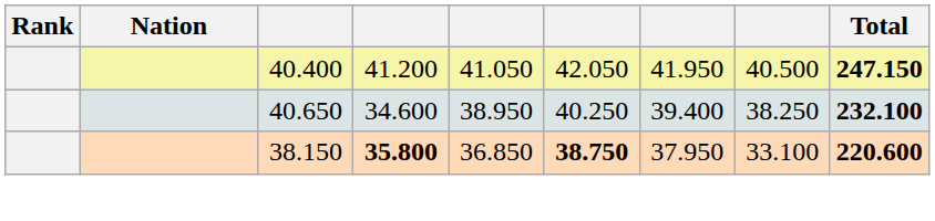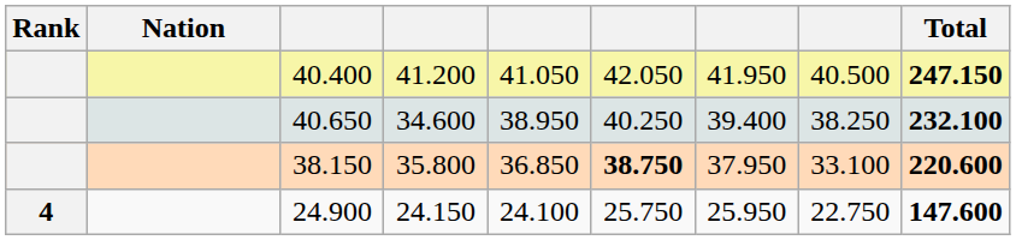 <table class="wikitable sortable" style="text-align:center; font-size:100%">
 <tr>
 <th scope="col" style="width:15px;">Rank</th>
 <th ! scope="col" style="width:100px;">Nation</th>
 <th ! scope="col" style="width:50px;"></th>
 <th ! scope="col" style="width:50px;"></th>
 <th ! scope="col" style="width:50px;"></th>
 <th ! scope="col" style="width:50px;"></th>
 <th ! scope="col" style="width:50px;"></th>
 <th ! scope="col" style="width:50px;"></th>
 <th ! scope="col" style="width:50px;">Total</th>
 </tr>
 <tr style="background:#F7F6A8;">
 <th scope=row style="text-align:center"></th>
 <td style="text-align:left;"></td>
 <td>40.400</td>
 <td>41.200</td>
 <td>41.050</td>
 <td>42.050</td>
 <td>41.950</td>
 <td>40.500</td>
 <td><strong>247.150</strong></td>
 </tr>
 <tr style="background:#DCE5E5;">
 <th scope=row style="text-align:center"></th>
 <td style="text-align:left;"></td>
 <td>40.650</td>
 <td>34.600</td>
 <td>38.950</td>
 <td>40.250</td>
 <td>39.400</td>
 <td>38.250</td>
 <td><strong>232.100</strong></td>
 </tr>
 <tr style="background:#FFDAB9;">
 <th scope=row style="text-align:center"></th>
 <td style="text-align:left;"></td>
 <td>38.150</td>
-<td><strong>35.800</strong></td>
+<td>35.800</td>
 <td>36.850</td>
 <td><strong>38.750</strong></td>
 <td>37.950</td>
 <td>33.100</td>
 <td><strong>220.600</strong></td>
 </tr>
+<tr>
+<th scope=row style="text-align:center">4</th>
+<td style="text-align:left;"></td>
+<td>24.900</td>
+<td>24.150</td>
+<td>24.100</td>
+<td>25.750</td>
+<td>25.950</td>
+<td>22.750</td>
+<td><strong>147.600</strong></td>
+</tr>
 </table>
